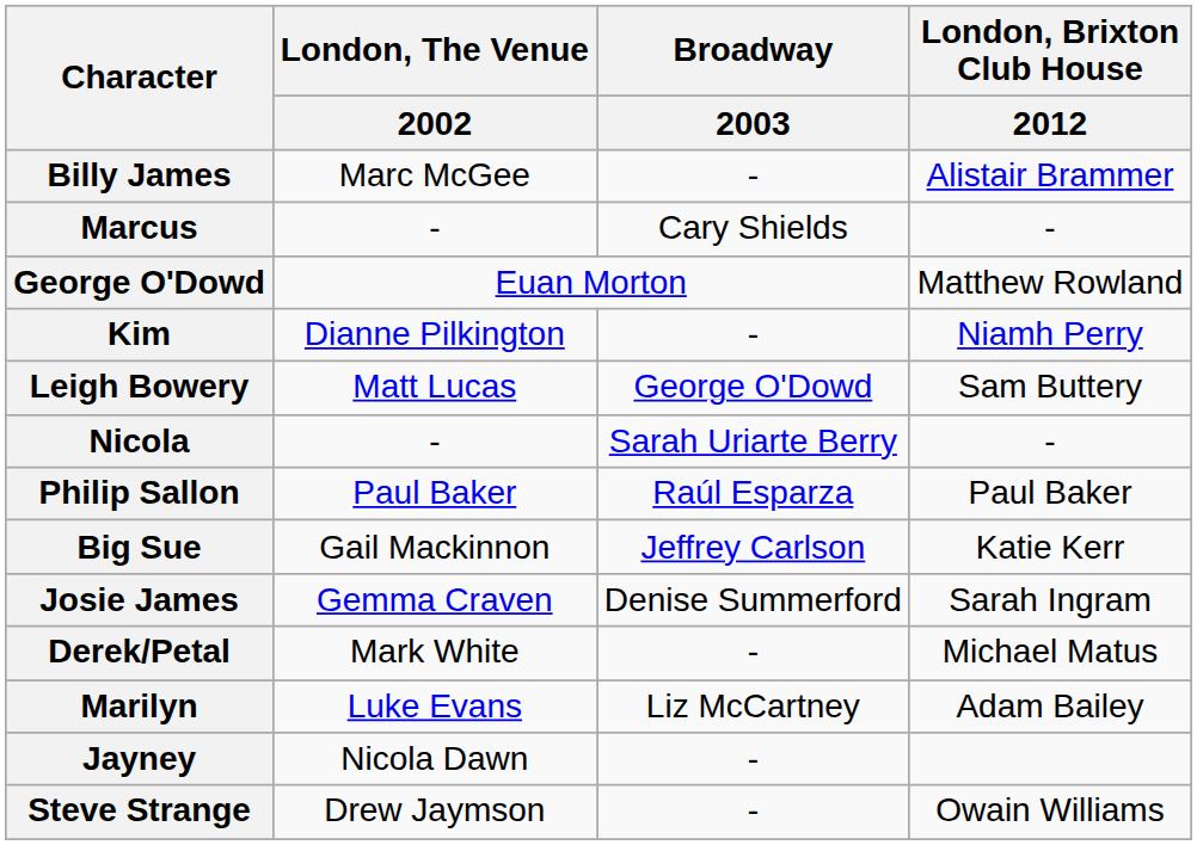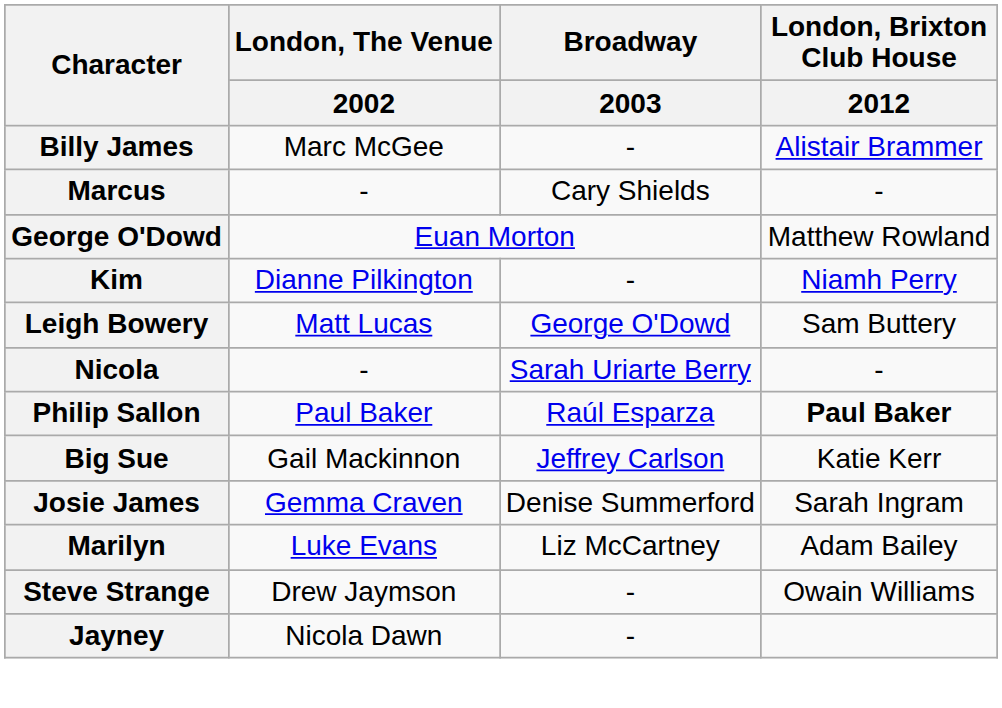 <table class="wikitable">
 <tr>
 <th rowspan="2">Character</th>
 <th>London, The Venue</th>
 <th>Broadway</th>
 <th>London, Brixton<br>Club House</th>
 </tr>
 <tr>
 <th>2002</th>
 <th>2003</th>
 <th>2012</th>
 </tr>
 <tr>
 <th>Billy James</th>
 <td align="center">Marc McGee</td>
 <td align="center">-</td>
 <td align="center"><a href='#'>Alistair Brammer</a></td>
 </tr>
 <tr>
 <th>Marcus</th>
 <td align="center">-</td>
 <td align="center">Cary Shields</td>
 <td align="center">-</td>
 </tr>
 <tr>
 <th>George O'Dowd</th>
 <td colspan="2" align="center"><a href='#'>Euan Morton</a></td>
 <td align="center">Matthew Rowland</td>
 </tr>
 <tr>
 <th>Kim</th>
 <td align="center"><a href='#'>Dianne Pilkington</a></td>
 <td align="center">-</td>
 <td align="center"><a href='#'>Niamh Perry</a></td>
 </tr>
 <tr>
 <th>Leigh Bowery</th>
 <td align="center"><a href='#'>Matt Lucas</a></td>
 <td align="center"><a href='#'>George O'Dowd</a></td>
 <td align="center">Sam Buttery</td>
 </tr>
 <tr>
 <th>Nicola</th>
 <td align="center">-</td>
 <td align="center"><a href='#'>Sarah Uriarte Berry</a></td>
 <td align="center">-</td>
 </tr>
 <tr>
 <th>Philip Sallon</th>
 <td align="center"><a href='#'>Paul Baker</a></td>
 <td align="center"><a href='#'>Raúl Esparza</a></td>
-<td align="center">Paul Baker</td>
+<td align="center"><strong>Paul Baker</strong></td>
 </tr>
 <tr>
 <th>Big Sue</th>
 <td align="center">Gail Mackinnon</td>
 <td align="center"><a href='#'>Jeffrey Carlson</a></td>
 <td align="center">Katie Kerr</td>
 </tr>
 <tr>
 <th>Josie James</th>
 <td align="center"><a href='#'>Gemma Craven</a></td>
 <td align="center">Denise Summerford</td>
 <td align="center">Sarah Ingram</td>
 </tr>
 <tr>
-<th>Derek/Petal</th>
-<td align="center">Mark White</td>
-<td align="center">-</td>
-<td align="center">Michael Matus</td>
-</tr>
-<tr>
 <th>Marilyn</th>
 <td align="center"><a href='#'>Luke Evans</a></td>
 <td align="center">Liz McCartney</td>
 <td align="center">Adam Bailey</td>
+</tr>
+<tr>
+<th>Steve Strange</th>
+<td align="center">Drew Jaymson</td>
+<td align="center">-</td>
+<td align="center">Owain Williams</td>
 </tr>
 <tr>
 <th>Jayney</th>
 <td align="center">Nicola Dawn</td>
 <td align="center">-</td>
 <td align="center"></td>
 </tr>
-<tr>
-<th>Steve Strange</th>
-<td align="center">Drew Jaymson</td>
-<td align="center">-</td>
-<td align="center">Owain Williams</td>
-</tr>
 </table>
